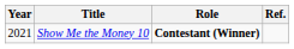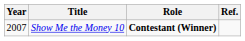 <table class="wikitable">
 <tr>
 <th>Year</th>
 <th>Title</th>
 <th>Role</th>
 <th>Ref.</th>
 </tr>
 <tr>
-<td>2021</td>
+<td>2007</td>
 <td><em><a href='#'>Show Me the Money 10</a></em></td>
 <td><strong>Contestant (Winner)</strong></td>
 <td></td>
 </tr>
 </table>
